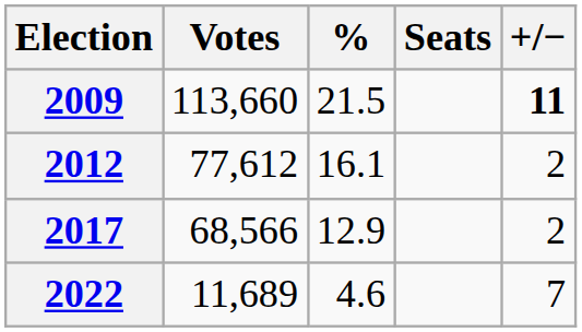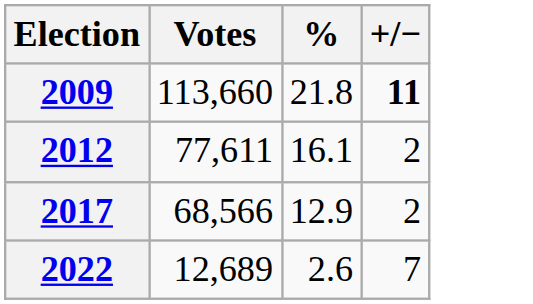 <table class="wikitable" style="font-size:97%; text-align:right;">
 <tr>
 <th>Election</th>
 <th>Votes</th>
 <th>%</th>
-<th>Seats</th>
 <th>+/−</th>
 </tr>
 <tr>
 <th><strong><a href='#'>2009</a></strong></th>
 <td>113,660</td>
-<td>21.5</td>
-<td></td>
+<td>21.8</td>
 <td><strong> 11</strong></td>
 </tr>
 <tr>
 <th><strong><a href='#'>2012</a></strong></th>
-<td>77,612</td>
+<td>77,611</td>
 <td>16.1</td>
-<td></td>
 <td> 2</td>
 </tr>
 <tr>
 <th><strong><a href='#'>2017</a></strong></th>
 <td>68,566</td>
 <td>12.9</td>
-<td></td>
 <td> 2</td>
 </tr>
 <tr>
 <th><strong><a href='#'>2022</a></strong></th>
-<td>11,689</td>
-<td>4.6</td>
-<td></td>
+<td>12,689</td>
+<td>2.6</td>
 <td> 7</td>
 </tr>
 </table>
